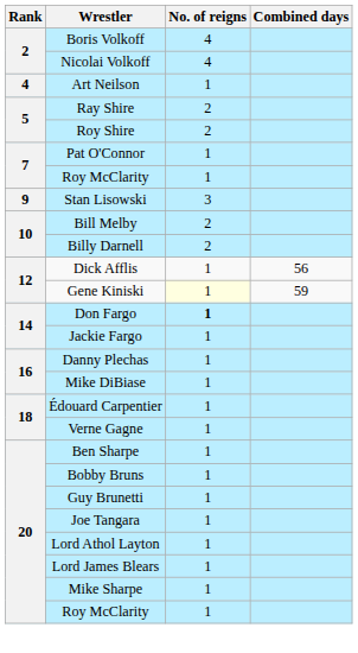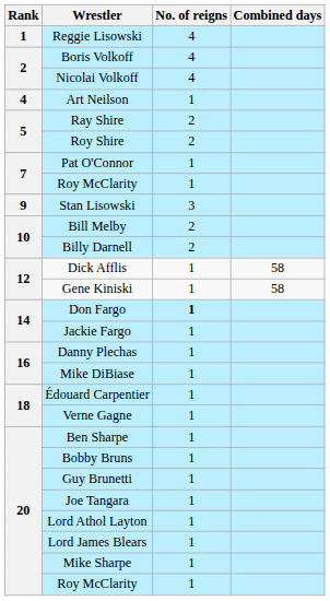 <table class="wikitable sortable" style="text-align: center">
 <tr>
 <th data-sort-type="number" scope="col">Rank</th>
 <th scope="col">Wrestler</th>
 <th data-sort-type="number" scope="col">No. of reigns</th>
 <th data-sort-type="number" scope="col">Combined days</th>
+</tr>
+<tr style="background-color:#bbeeff">
+<th scope="row">1</th>
+<td>Reggie Lisowski</td>
+<td>4</td>
+<td></td>
 </tr>
 <tr style="background-color:#bbeeff">
 <th scope="row" rowspan=2>2</th>
 <td>Boris Volkoff</td>
 <td>4</td>
 <td></td>
 </tr>
 <tr style="background-color:#bbeeff">
 <td>Nicolai Volkoff</td>
 <td>4</td>
 <td></td>
 </tr>
 <tr style="background-color:#bbeeff">
 <th scope="row">4</th>
 <td>Art Neilson</td>
 <td>1</td>
 <td></td>
 </tr>
 <tr style="background-color:#bbeeff">
 <th scope="row" rowspan=2>5</th>
 <td>Ray Shire</td>
 <td>2</td>
 <td></td>
 </tr>
 <tr style="background-color:#bbeeff">
 <td>Roy Shire</td>
 <td>2</td>
 <td></td>
 </tr>
 <tr style="background-color:#bbeeff">
 <th scope="row" rowspan=2>7</th>
 <td>Pat O'Connor</td>
 <td>1</td>
 <td></td>
 </tr>
 <tr style="background-color:#bbeeff">
 <td>Roy McClarity</td>
 <td>1</td>
 <td></td>
 </tr>
 <tr style="background-color:#bbeeff">
 <th scope="row">9</th>
 <td>Stan Lisowski</td>
 <td>3</td>
 <td></td>
 </tr>
 <tr style="background-color:#bbeeff">
 <th scope="row" rowspan=2>10</th>
 <td>Bill Melby</td>
 <td>2</td>
 <td></td>
 </tr>
 <tr style="background-color:#bbeeff">
 <td>Billy Darnell</td>
 <td>2</td>
 <td></td>
 </tr>
 <tr>
 <th scope="row" rowspan=2>12</th>
 <td>Dick Afflis</td>
 <td>1</td>
-<td>56</td>
+<td>58</td>
 </tr>
 <tr>
 <td>Gene Kiniski</td>
-<td style="background: lightyellow;">1</td>
-<td>59</td>
+<td>1</td>
+<td>58</td>
 </tr>
 <tr style="background-color:#bbeeff">
 <th scope="row" rowspan=2>14</th>
 <td>Don Fargo</td>
 <td><strong>1</strong></td>
 <td></td>
 </tr>
 <tr style="background-color:#bbeeff">
 <td>Jackie Fargo</td>
 <td>1</td>
 <td></td>
 </tr>
 <tr style="background-color:#bbeeff">
 <th scope="row" rowspan=2>16</th>
 <td>Danny Plechas</td>
 <td>1</td>
 <td></td>
 </tr>
 <tr style="background-color:#bbeeff">
 <td>Mike DiBiase</td>
 <td>1</td>
 <td></td>
 </tr>
 <tr style="background-color:#bbeeff">
 <th scope="row" rowspan=2>18</th>
 <td>Édouard Carpentier</td>
 <td>1</td>
 <td></td>
 </tr>
 <tr style="background-color:#bbeeff">
 <td>Verne Gagne</td>
 <td>1</td>
 <td></td>
 </tr>
 <tr style="background-color:#bbeeff">
 <th scope="row" rowspan=8>20</th>
 <td>Ben Sharpe</td>
 <td>1</td>
 <td></td>
 </tr>
 <tr style="background-color:#bbeeff">
 <td>Bobby Bruns</td>
 <td>1</td>
 <td></td>
 </tr>
 <tr style="background-color:#bbeeff">
 <td>Guy Brunetti</td>
 <td>1</td>
 <td></td>
 </tr>
 <tr style="background-color:#bbeeff">
 <td>Joe Tangara</td>
 <td>1</td>
 <td></td>
 </tr>
 <tr style="background-color:#bbeeff">
 <td>Lord Athol Layton</td>
 <td>1</td>
 <td></td>
 </tr>
 <tr style="background-color:#bbeeff">
 <td>Lord James Blears</td>
 <td>1</td>
 <td></td>
 </tr>
 <tr style="background-color:#bbeeff">
 <td>Mike Sharpe</td>
 <td>1</td>
 <td></td>
 </tr>
 <tr style="background-color:#bbeeff">
 <td>Roy McClarity</td>
 <td>1</td>
 <td></td>
 </tr>
 </table>
